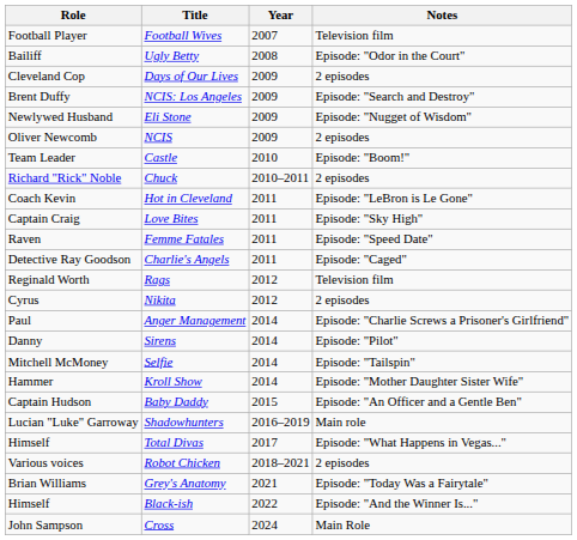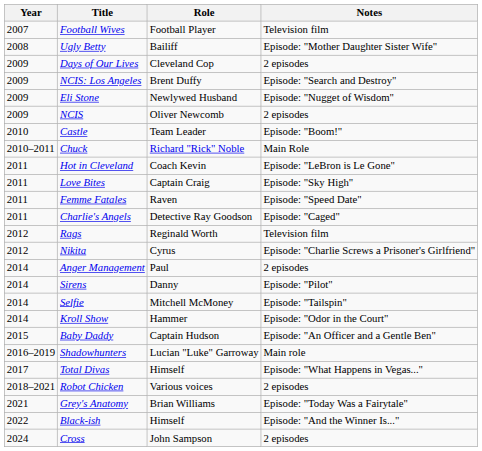 <table class="wikitable sortable">
 <tr>
+<th>Year</th>
+<th>Title</th>
 <th>Role</th>
-<th>Title</th>
-<th>Year</th>
 <th class="unsortable">Notes</th>
 </tr>
 <tr>
+<td>2007</td>
+<td><em><a href='#'>Football Wives</a></em></td>
 <td>Football Player</td>
-<td><em><a href='#'>Football Wives</a></em></td>
-<td>2007</td>
 <td>Television film</td>
 </tr>
 <tr>
+<td>2008</td>
+<td><em><a href='#'>Ugly Betty</a></em></td>
 <td>Bailiff</td>
-<td><em><a href='#'>Ugly Betty</a></em></td>
-<td>2008</td>
+<td>Episode: "Mother Daughter Sister Wife"</td>
+</tr>
+<tr>
+<td>2009</td>
+<td><em><a href='#'>Days of Our Lives</a></em></td>
+<td>Cleveland Cop</td>
+<td>2 episodes</td>
+</tr>
+<tr>
+<td>2009</td>
+<td><em><a href='#'>NCIS: Los Angeles</a></em></td>
+<td>Brent Duffy</td>
+<td>Episode: "Search and Destroy"</td>
+</tr>
+<tr>
+<td>2009</td>
+<td><em><a href='#'>Eli Stone</a></em></td>
+<td>Newlywed Husband</td>
+<td>Episode: "Nugget of Wisdom"</td>
+</tr>
+<tr>
+<td>2009</td>
+<td><em><a href='#'>NCIS</a></em></td>
+<td>Oliver Newcomb</td>
+<td>2 episodes</td>
+</tr>
+<tr>
+<td>2010</td>
+<td><em><a href='#'>Castle</a></em></td>
+<td>Team Leader</td>
+<td>Episode: "Boom!"</td>
+</tr>
+<tr>
+<td>2010–2011</td>
+<td><em><a href='#'>Chuck</a></em></td>
+<td><a href='#'>Richard "Rick" Noble</a></td>
+<td>Main Role</td>
+</tr>
+<tr>
+<td>2011</td>
+<td><em><a href='#'>Hot in Cleveland</a></em></td>
+<td>Coach Kevin</td>
+<td>Episode: "LeBron is Le Gone"</td>
+</tr>
+<tr>
+<td>2011</td>
+<td><em><a href='#'>Love Bites</a></em></td>
+<td>Captain Craig</td>
+<td>Episode: "Sky High"</td>
+</tr>
+<tr>
+<td>2011</td>
+<td><em><a href='#'>Femme Fatales</a></em></td>
+<td>Raven</td>
+<td>Episode: "Speed Date"</td>
+</tr>
+<tr>
+<td>2011</td>
+<td><em><a href='#'>Charlie's Angels</a></em></td>
+<td>Detective Ray Goodson</td>
+<td>Episode: "Caged"</td>
+</tr>
+<tr>
+<td>2012</td>
+<td><em><a href='#'>Rags</a></em></td>
+<td>Reginald Worth</td>
+<td>Television film</td>
+</tr>
+<tr>
+<td>2012</td>
+<td><em><a href='#'>Nikita</a></em></td>
+<td>Cyrus</td>
+<td>Episode: "Charlie Screws a Prisoner's Girlfriend"</td>
+</tr>
+<tr>
+<td>2014</td>
+<td><em><a href='#'>Anger Management</a></em></td>
+<td>Paul</td>
+<td>2 episodes</td>
+</tr>
+<tr>
+<td>2014</td>
+<td><em><a href='#'>Sirens</a></em></td>
+<td>Danny</td>
+<td>Episode: "Pilot"</td>
+</tr>
+<tr>
+<td>2014</td>
+<td><em><a href='#'>Selfie</a></em></td>
+<td>Mitchell McMoney</td>
+<td>Episode: "Tailspin"</td>
+</tr>
+<tr>
+<td>2014</td>
+<td><em><a href='#'>Kroll Show</a></em></td>
+<td>Hammer</td>
 <td>Episode: "Odor in the Court"</td>
 </tr>
 <tr>
-<td>Cleveland Cop</td>
-<td><em><a href='#'>Days of Our Lives</a></em></td>
-<td>2009</td>
+<td>2015</td>
+<td><em><a href='#'>Baby Daddy</a></em></td>
+<td>Captain Hudson</td>
+<td>Episode: "An Officer and a Gentle Ben"</td>
+</tr>
+<tr>
+<td>2016–2019</td>
+<td><em><a href='#'>Shadowhunters</a></em></td>
+<td>Lucian "Luke" Garroway</td>
+<td>Main role</td>
+</tr>
+<tr>
+<td>2017</td>
+<td><em><a href='#'>Total Divas</a></em></td>
+<td>Himself</td>
+<td>Episode: "What Happens in Vegas..."</td>
+</tr>
+<tr>
+<td>2018–2021</td>
+<td><em><a href='#'>Robot Chicken</a></em></td>
+<td>Various voices</td>
 <td>2 episodes</td>
 </tr>
 <tr>
-<td>Brent Duffy</td>
-<td><em><a href='#'>NCIS: Los Angeles</a></em></td>
-<td>2009</td>
-<td>Episode: "Search and Destroy"</td>
-</tr>
-<tr>
-<td>Newlywed Husband</td>
-<td><em><a href='#'>Eli Stone</a></em></td>
-<td>2009</td>
-<td>Episode: "Nugget of Wisdom"</td>
-</tr>
-<tr>
-<td>Oliver Newcomb</td>
-<td><em><a href='#'>NCIS</a></em></td>
-<td>2009</td>
-<td>2 episodes</td>
-</tr>
-<tr>
-<td>Team Leader</td>
-<td><em><a href='#'>Castle</a></em></td>
-<td>2010</td>
-<td>Episode: "Boom!"</td>
-</tr>
-<tr>
-<td><a href='#'>Richard "Rick" Noble</a></td>
-<td><em><a href='#'>Chuck</a></em></td>
-<td>2010–2011</td>
-<td>2 episodes</td>
-</tr>
-<tr>
-<td>Coach Kevin</td>
-<td><em><a href='#'>Hot in Cleveland</a></em></td>
-<td>2011</td>
-<td>Episode: "LeBron is Le Gone"</td>
-</tr>
-<tr>
-<td>Captain Craig</td>
-<td><em><a href='#'>Love Bites</a></em></td>
-<td>2011</td>
-<td>Episode: "Sky High"</td>
-</tr>
-<tr>
-<td>Raven</td>
-<td><em><a href='#'>Femme Fatales</a></em></td>
-<td>2011</td>
-<td>Episode: "Speed Date"</td>
-</tr>
-<tr>
-<td>Detective Ray Goodson</td>
-<td><em><a href='#'>Charlie's Angels</a></em></td>
-<td>2011</td>
-<td>Episode: "Caged"</td>
-</tr>
-<tr>
-<td>Reginald Worth</td>
-<td><em><a href='#'>Rags</a></em></td>
-<td>2012</td>
-<td>Television film</td>
-</tr>
-<tr>
-<td>Cyrus</td>
-<td><em><a href='#'>Nikita</a></em></td>
-<td>2012</td>
-<td>2 episodes</td>
-</tr>
-<tr>
-<td>Paul</td>
-<td><em><a href='#'>Anger Management</a></em></td>
-<td>2014</td>
-<td>Episode: "Charlie Screws a Prisoner's Girlfriend"</td>
-</tr>
-<tr>
-<td>Danny</td>
-<td><em><a href='#'>Sirens</a></em></td>
-<td>2014</td>
-<td>Episode: "Pilot"</td>
-</tr>
-<tr>
-<td>Mitchell McMoney</td>
-<td><em><a href='#'>Selfie</a></em></td>
-<td>2014</td>
-<td>Episode: "Tailspin"</td>
-</tr>
-<tr>
-<td>Hammer</td>
-<td><em><a href='#'>Kroll Show</a></em></td>
-<td>2014</td>
-<td>Episode: "Mother Daughter Sister Wife"</td>
-</tr>
-<tr>
-<td>Captain Hudson</td>
-<td><em><a href='#'>Baby Daddy</a></em></td>
-<td>2015</td>
-<td>Episode: "An Officer and a Gentle Ben"</td>
-</tr>
-<tr>
-<td>Lucian "Luke" Garroway</td>
-<td><em><a href='#'>Shadowhunters</a></em></td>
-<td>2016–2019</td>
-<td>Main role</td>
-</tr>
-<tr>
-<td>Himself</td>
-<td><em><a href='#'>Total Divas</a></em></td>
-<td>2017</td>
-<td>Episode: "What Happens in Vegas..."</td>
-</tr>
-<tr>
-<td>Various voices</td>
-<td><em><a href='#'>Robot Chicken</a></em></td>
-<td>2018–2021</td>
-<td>2 episodes</td>
-</tr>
-<tr>
+<td>2021</td>
+<td><em><a href='#'>Grey's Anatomy</a></em></td>
 <td>Brian Williams</td>
-<td><em><a href='#'>Grey's Anatomy</a></em></td>
-<td>2021</td>
 <td>Episode: "Today Was a Fairytale"</td>
 </tr>
 <tr>
+<td>2022</td>
+<td><em><a href='#'>Black-ish</a></em></td>
 <td>Himself</td>
-<td><em><a href='#'>Black-ish</a></em></td>
-<td>2022</td>
 <td>Episode: "And the Winner Is..."</td>
 </tr>
 <tr>
+<td>2024</td>
+<td><em><a href='#'>Cross</a></em></td>
 <td>John Sampson</td>
-<td><em><a href='#'>Cross</a></em></td>
-<td>2024</td>
-<td>Main Role</td>
+<td>2 episodes</td>
 </tr>
 </table>
